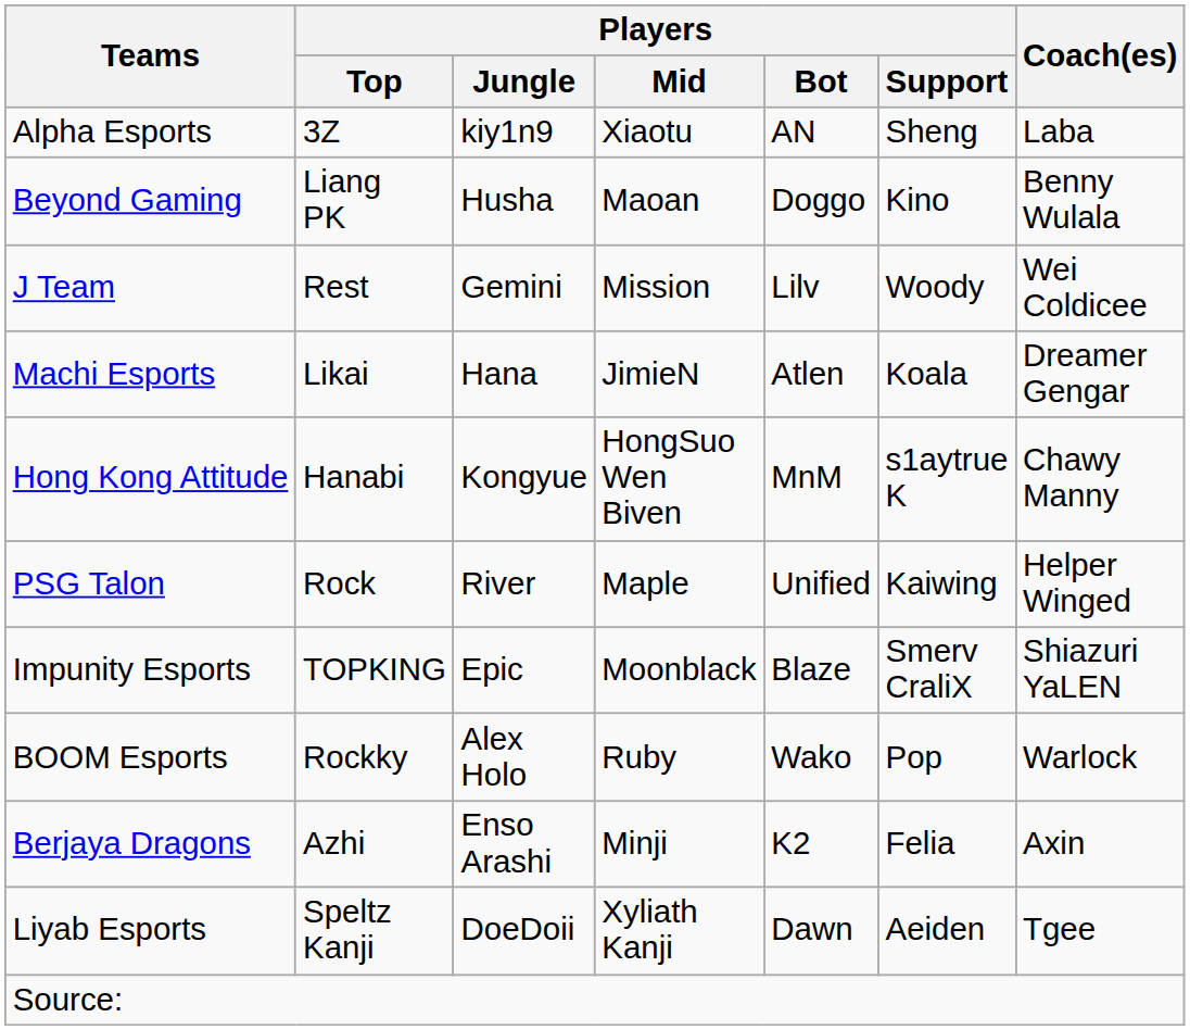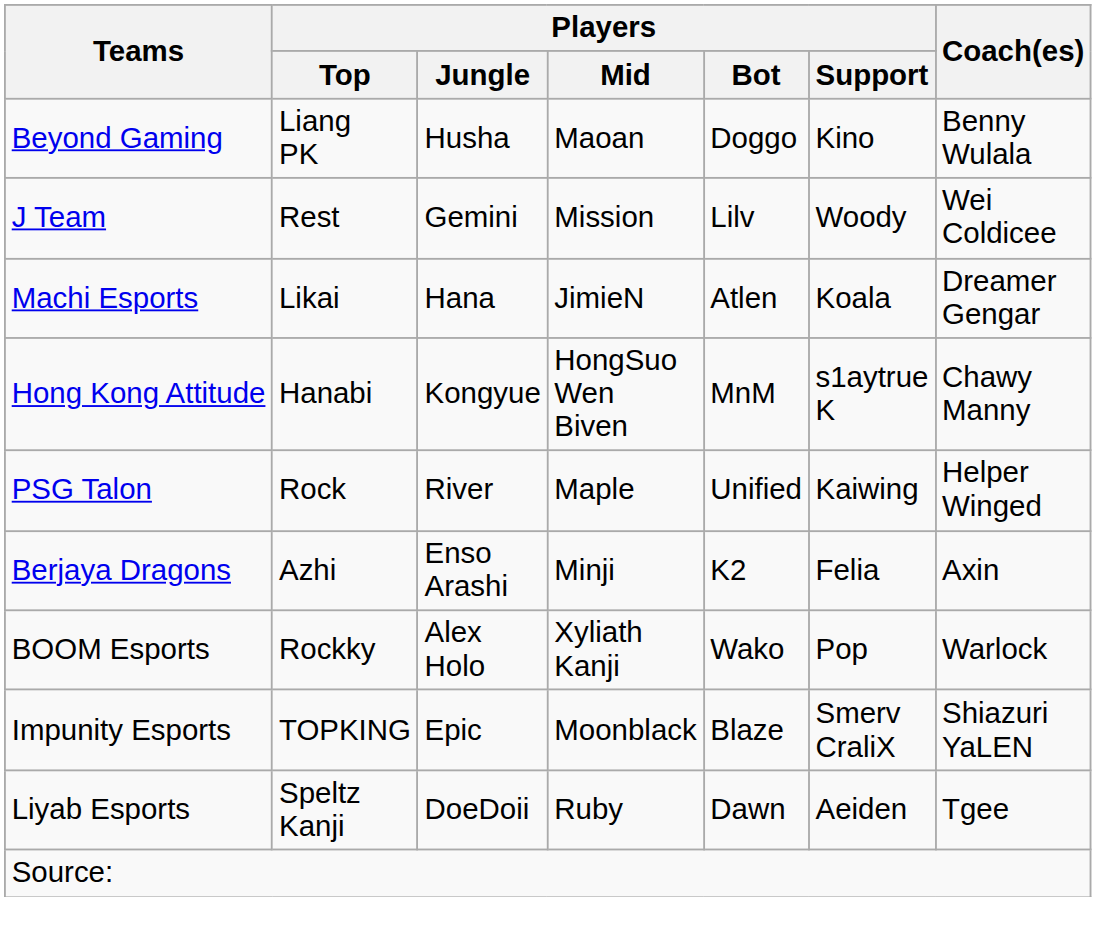 <table class="wikitable" style="white-space:nowrap">
 <tr>
 <th rowspan="2">Teams</th>
 <th colspan="5">Players</th>
 <th rowspan="2">Coach(es)</th>
 </tr>
 <tr>
 <th>Top</th>
 <th>Jungle</th>
 <th>Mid</th>
 <th>Bot</th>
 <th>Support</th>
-</tr>
-<tr>
-<td> Alpha Esports</td>
-<td> 3Z</td>
-<td> kiy1n9</td>
-<td> Xiaotu</td>
-<td> AN</td>
-<td> Sheng</td>
-<td> Laba</td>
 </tr>
 <tr>
 <td> <a href='#'>Beyond Gaming</a></td>
 <td> Liang<br> PK</td>
 <td> Husha</td>
 <td> Maoan</td>
 <td> Doggo</td>
 <td> Kino</td>
 <td> Benny<br> Wulala</td>
 </tr>
 <tr>
 <td> <a href='#'>J Team</a></td>
 <td> Rest</td>
 <td> Gemini</td>
 <td> Mission</td>
 <td> Lilv</td>
 <td> Woody</td>
 <td> Wei<br> Coldicee</td>
 </tr>
 <tr>
 <td> <a href='#'>Machi Esports</a></td>
 <td> Likai</td>
 <td> Hana</td>
 <td> JimieN</td>
 <td> Atlen</td>
 <td> Koala</td>
 <td> Dreamer<br> Gengar</td>
 </tr>
 <tr>
 <td> <a href='#'>Hong Kong Attitude</a></td>
 <td> Hanabi</td>
 <td> Kongyue</td>
 <td> HongSuo<br> Wen<br> Biven</td>
 <td> MnM</td>
 <td> s1aytrue<br> K</td>
 <td> Chawy<br> Manny</td>
 </tr>
 <tr>
 <td> <a href='#'>PSG Talon</a></td>
 <td> Rock</td>
 <td> River</td>
 <td> Maple</td>
 <td> Unified</td>
 <td> Kaiwing</td>
 <td> Helper<br> Winged</td>
 </tr>
 <tr>
+<td> <a href='#'>Berjaya Dragons</a></td>
+<td> Azhi</td>
+<td> Enso<br> Arashi</td>
+<td> Minji</td>
+<td> K2</td>
+<td> Felia</td>
+<td> Axin</td>
+</tr>
+<tr>
+<td> BOOM Esports</td>
+<td> Rockky</td>
+<td> Alex<br> Holo</td>
+<td> Xyliath<br> Kanji</td>
+<td> Wako</td>
+<td> Pop</td>
+<td> Warlock</td>
+</tr>
+<tr>
 <td> Impunity Esports</td>
 <td> TOPKING</td>
 <td> Epic</td>
 <td> Moonblack</td>
 <td> Blaze</td>
 <td> Smerv<br> CraliX</td>
 <td> Shiazuri<br> YaLEN</td>
 </tr>
 <tr>
-<td> BOOM Esports</td>
-<td> Rockky</td>
-<td> Alex<br> Holo</td>
-<td> Ruby</td>
-<td> Wako</td>
-<td> Pop</td>
-<td> Warlock</td>
-</tr>
-<tr>
-<td> <a href='#'>Berjaya Dragons</a></td>
-<td> Azhi</td>
-<td> Enso<br> Arashi</td>
-<td> Minji</td>
-<td> K2</td>
-<td> Felia</td>
-<td> Axin</td>
-</tr>
-<tr>
 <td> Liyab Esports</td>
 <td> Speltz<br> Kanji</td>
 <td> DoeDoii</td>
-<td> Xyliath<br> Kanji</td>
+<td> Ruby</td>
 <td> Dawn</td>
 <td> Aeiden</td>
 <td> Tgee</td>
 </tr>
 <tr>
 <td colspan="7">Source: </td>
 </tr>
 </table>
